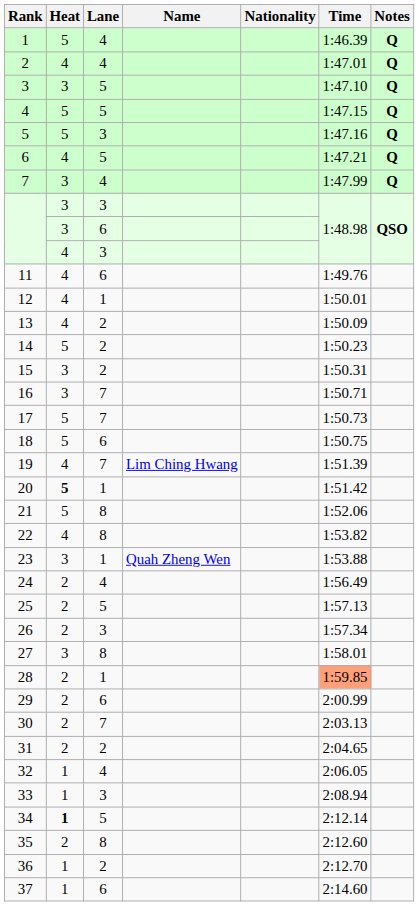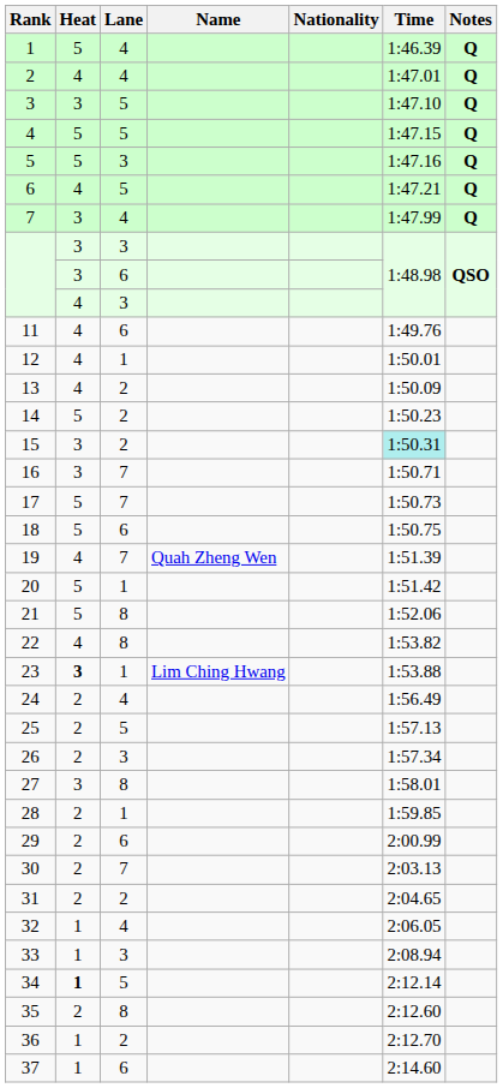 <table class="wikitable sortable" style="text-align:center">
 <tr>
 <th>Rank</th>
 <th>Heat</th>
 <th>Lane</th>
 <th>Name</th>
 <th>Nationality</th>
 <th>Time</th>
 <th>Notes</th>
 </tr>
 <tr bgcolor=ccffcc>
 <td>1</td>
 <td>5</td>
 <td>4</td>
 <td align=left></td>
 <td align=left></td>
 <td>1:46.39</td>
 <td><strong>Q</strong></td>
 </tr>
 <tr bgcolor=ccffcc>
 <td>2</td>
 <td>4</td>
 <td>4</td>
 <td align=left></td>
 <td align=left></td>
 <td>1:47.01</td>
 <td><strong>Q</strong></td>
 </tr>
 <tr bgcolor=ccffcc>
 <td>3</td>
 <td>3</td>
 <td>5</td>
 <td align=left></td>
 <td align=left></td>
 <td>1:47.10</td>
 <td><strong>Q</strong></td>
 </tr>
 <tr bgcolor=ccffcc>
 <td>4</td>
 <td>5</td>
 <td>5</td>
 <td align=left></td>
 <td align=left></td>
 <td>1:47.15</td>
 <td><strong>Q</strong></td>
 </tr>
 <tr bgcolor=ccffcc>
 <td>5</td>
 <td>5</td>
 <td>3</td>
 <td align=left></td>
 <td align=left></td>
 <td>1:47.16</td>
 <td><strong>Q</strong></td>
 </tr>
 <tr bgcolor=ccffcc>
 <td>6</td>
 <td>4</td>
 <td>5</td>
 <td align=left></td>
 <td align=left></td>
 <td>1:47.21</td>
 <td><strong>Q</strong></td>
 </tr>
 <tr bgcolor=ccffcc>
 <td>7</td>
 <td>3</td>
 <td>4</td>
 <td align=left></td>
 <td align=left></td>
 <td>1:47.99</td>
 <td><strong>Q</strong></td>
 </tr>
 <tr bgcolor=#e5ffe5>
 <td rowspan=3></td>
 <td>3</td>
 <td>3</td>
 <td align=left></td>
 <td align=left></td>
 <td rowspan=3>1:48.98</td>
 <td rowspan=3><strong>QSO</strong></td>
 </tr>
 <tr bgcolor=#e5ffe5>
 <td>3</td>
 <td>6</td>
 <td align=left></td>
 <td align=left></td>
 </tr>
 <tr bgcolor=#e5ffe5>
 <td>4</td>
 <td>3</td>
 <td align=left></td>
 <td align=left></td>
 </tr>
 <tr>
 <td>11</td>
 <td>4</td>
 <td>6</td>
 <td align=left></td>
 <td align=left></td>
 <td>1:49.76</td>
 <td></td>
 </tr>
 <tr>
 <td>12</td>
 <td>4</td>
 <td>1</td>
 <td align=left></td>
 <td align=left></td>
 <td>1:50.01</td>
 <td></td>
 </tr>
 <tr>
 <td>13</td>
 <td>4</td>
 <td>2</td>
 <td align=left></td>
 <td align=left></td>
 <td>1:50.09</td>
 <td></td>
 </tr>
 <tr>
 <td>14</td>
 <td>5</td>
 <td>2</td>
 <td align=left></td>
 <td align=left></td>
 <td>1:50.23</td>
 <td></td>
 </tr>
 <tr>
 <td>15</td>
 <td>3</td>
 <td>2</td>
 <td align=left></td>
 <td align=left></td>
-<td>1:50.31</td>
+<td style="background: paleturquoise;">1:50.31</td>
 <td></td>
 </tr>
 <tr>
 <td>16</td>
 <td>3</td>
 <td>7</td>
 <td align=left></td>
 <td align=left></td>
 <td>1:50.71</td>
 <td></td>
 </tr>
 <tr>
 <td>17</td>
 <td>5</td>
 <td>7</td>
 <td align=left></td>
 <td align=left></td>
 <td>1:50.73</td>
 <td></td>
 </tr>
 <tr>
 <td>18</td>
 <td>5</td>
 <td>6</td>
 <td align=left></td>
 <td align=left></td>
 <td>1:50.75</td>
 <td></td>
 </tr>
 <tr>
 <td>19</td>
 <td>4</td>
 <td>7</td>
-<td align=left><a href='#'>Lim Ching Hwang</a></td>
+<td align=left><a href='#'>Quah Zheng Wen</a></td>
 <td align=left></td>
 <td>1:51.39</td>
 <td></td>
 </tr>
 <tr>
 <td>20</td>
-<td><strong>5</strong></td>
+<td>5</td>
 <td>1</td>
 <td align=left></td>
 <td align=left></td>
 <td>1:51.42</td>
 <td></td>
 </tr>
 <tr>
 <td>21</td>
 <td>5</td>
 <td>8</td>
 <td align=left></td>
 <td align=left></td>
 <td>1:52.06</td>
 <td></td>
 </tr>
 <tr>
 <td>22</td>
 <td>4</td>
 <td>8</td>
 <td align=left></td>
 <td align=left></td>
 <td>1:53.82</td>
 <td></td>
 </tr>
 <tr>
 <td>23</td>
-<td>3</td>
+<td><strong>3</strong></td>
 <td>1</td>
-<td align=left><a href='#'>Quah Zheng Wen</a></td>
+<td align=left><a href='#'>Lim Ching Hwang</a></td>
 <td align=left></td>
 <td>1:53.88</td>
 <td></td>
 </tr>
 <tr>
 <td>24</td>
 <td>2</td>
 <td>4</td>
 <td align=left></td>
 <td align=left></td>
 <td>1:56.49</td>
 <td></td>
 </tr>
 <tr>
 <td>25</td>
 <td>2</td>
 <td>5</td>
 <td align=left></td>
 <td align=left></td>
 <td>1:57.13</td>
 <td></td>
 </tr>
 <tr>
 <td>26</td>
 <td>2</td>
 <td>3</td>
 <td align=left></td>
 <td align=left></td>
 <td>1:57.34</td>
 <td></td>
 </tr>
 <tr>
 <td>27</td>
 <td>3</td>
 <td>8</td>
 <td align=left></td>
 <td align=left></td>
 <td>1:58.01</td>
 <td></td>
 </tr>
 <tr>
 <td>28</td>
 <td>2</td>
 <td>1</td>
 <td align=left></td>
 <td align=left></td>
-<td style="background: lightsalmon;">1:59.85</td>
+<td>1:59.85</td>
 <td></td>
 </tr>
 <tr>
 <td>29</td>
 <td>2</td>
 <td>6</td>
 <td align=left></td>
 <td align=left></td>
 <td>2:00.99</td>
 <td></td>
 </tr>
 <tr>
 <td>30</td>
 <td>2</td>
 <td>7</td>
 <td align=left></td>
 <td align=left></td>
 <td>2:03.13</td>
 <td></td>
 </tr>
 <tr>
 <td>31</td>
 <td>2</td>
 <td>2</td>
 <td align=left></td>
 <td align=left></td>
 <td>2:04.65</td>
 <td></td>
 </tr>
 <tr>
 <td>32</td>
 <td>1</td>
 <td>4</td>
 <td align=left></td>
 <td align=left></td>
 <td>2:06.05</td>
 <td></td>
 </tr>
 <tr>
 <td>33</td>
 <td>1</td>
 <td>3</td>
 <td align=left></td>
 <td align=left></td>
 <td>2:08.94</td>
 <td></td>
 </tr>
 <tr>
 <td>34</td>
 <td><strong>1</strong></td>
 <td>5</td>
 <td align=left></td>
 <td align=left></td>
 <td>2:12.14</td>
 <td></td>
 </tr>
 <tr>
 <td>35</td>
 <td>2</td>
 <td>8</td>
 <td align=left></td>
 <td align=left></td>
 <td>2:12.60</td>
 <td></td>
 </tr>
 <tr>
 <td>36</td>
 <td>1</td>
 <td>2</td>
 <td align=left></td>
 <td align=left></td>
 <td>2:12.70</td>
 <td></td>
 </tr>
 <tr>
 <td>37</td>
 <td>1</td>
 <td>6</td>
 <td align=left></td>
 <td align=left></td>
 <td>2:14.60</td>
 <td></td>
 </tr>
 </table>
